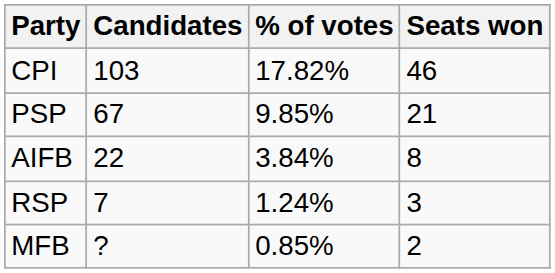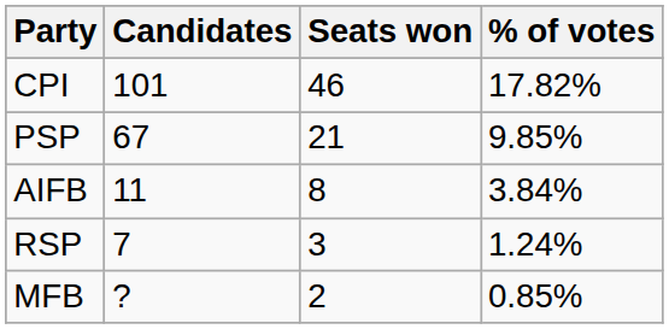 <table class="wikitable">
 <tr>
 <th>Party</th>
 <th>Candidates</th>
+<th>Seats won</th>
 <th>% of votes</th>
-<th>Seats won</th>
 </tr>
 <tr>
 <td>CPI</td>
-<td>103</td>
+<td>101</td>
+<td>46</td>
 <td>17.82%</td>
-<td>46</td>
 </tr>
 <tr>
 <td>PSP</td>
 <td>67</td>
+<td>21</td>
 <td>9.85%</td>
-<td>21</td>
 </tr>
 <tr>
 <td>AIFB</td>
-<td>22</td>
+<td>11</td>
+<td>8</td>
 <td>3.84%</td>
-<td>8</td>
 </tr>
 <tr>
 <td>RSP</td>
 <td>7</td>
+<td>3</td>
 <td>1.24%</td>
-<td>3</td>
 </tr>
 <tr>
 <td>MFB</td>
 <td>?</td>
+<td>2</td>
 <td>0.85%</td>
-<td>2</td>
 </tr>
 </table>
